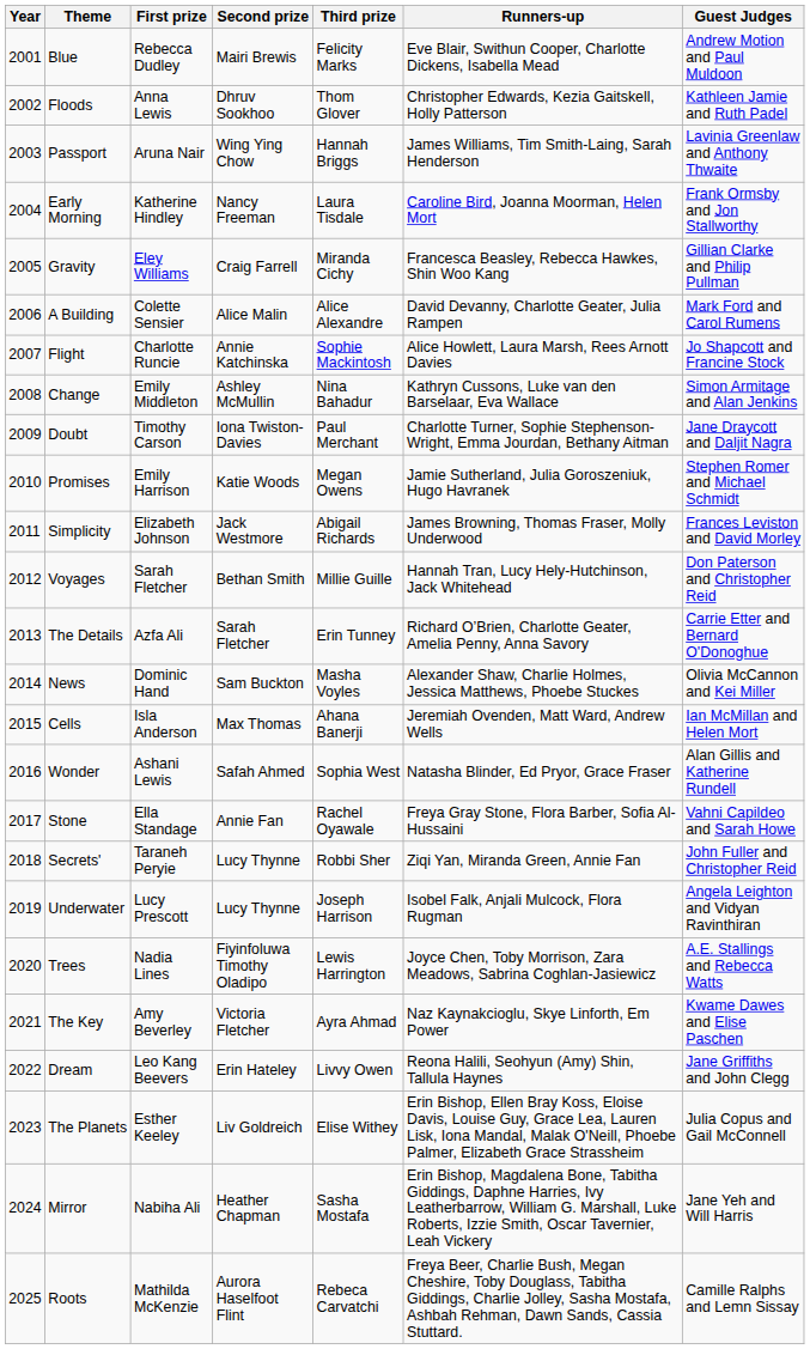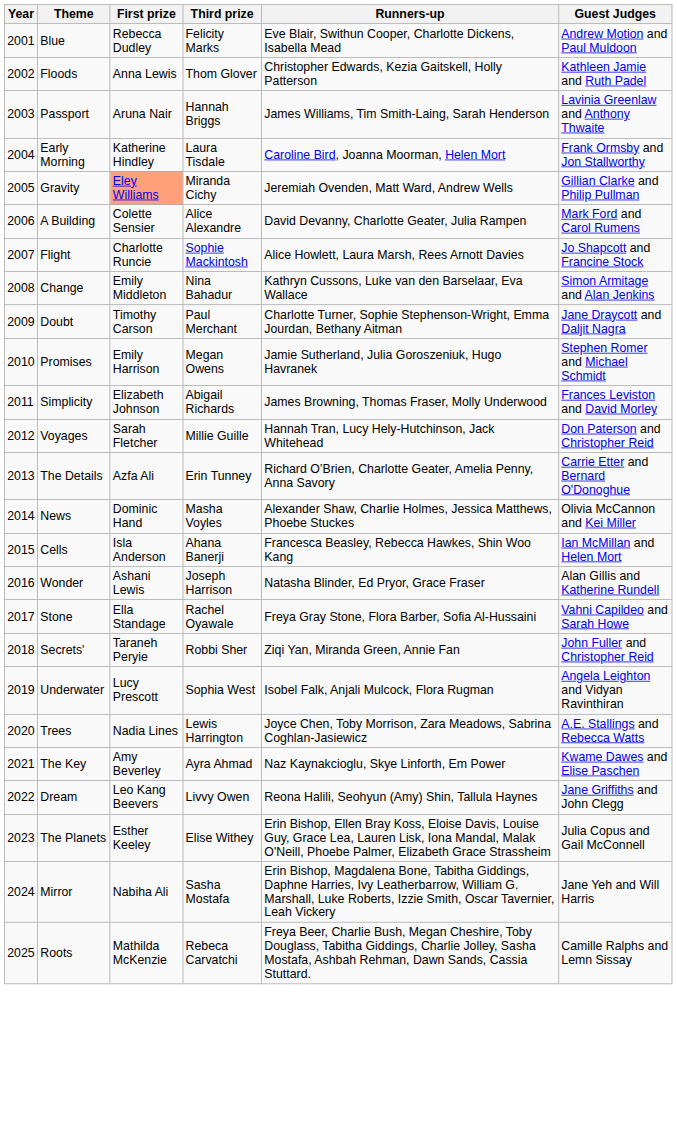 <table class="wikitable" border="1">
 <tr>
 <th>Year</th>
 <th>Theme</th>
 <th>First prize</th>
-<th>Second prize</th>
 <th>Third prize</th>
 <th>Runners-up</th>
 <th>Guest Judges</th>
 </tr>
 <tr>
 <td>2001</td>
 <td>Blue</td>
 <td>Rebecca Dudley</td>
-<td>Mairi Brewis</td>
 <td>Felicity Marks</td>
 <td>Eve Blair, Swithun Cooper, Charlotte Dickens, Isabella Mead</td>
 <td><a href='#'>Andrew Motion</a> and <a href='#'>Paul Muldoon</a></td>
 </tr>
 <tr>
 <td>2002</td>
 <td>Floods</td>
 <td>Anna Lewis</td>
-<td>Dhruv Sookhoo</td>
 <td>Thom Glover</td>
 <td>Christopher Edwards, Kezia Gaitskell, Holly Patterson</td>
 <td><a href='#'>Kathleen Jamie</a> and <a href='#'>Ruth Padel</a></td>
 </tr>
 <tr>
 <td>2003</td>
 <td>Passport</td>
 <td>Aruna Nair</td>
-<td>Wing Ying Chow</td>
 <td>Hannah Briggs</td>
 <td>James Williams, Tim Smith-Laing, Sarah Henderson</td>
 <td><a href='#'>Lavinia Greenlaw</a> and <a href='#'>Anthony Thwaite</a></td>
 </tr>
 <tr>
 <td>2004</td>
 <td>Early Morning</td>
 <td>Katherine Hindley</td>
-<td>Nancy Freeman</td>
 <td>Laura Tisdale</td>
 <td><a href='#'>Caroline Bird</a>, Joanna Moorman, <a href='#'>Helen Mort</a></td>
 <td><a href='#'>Frank Ormsby</a> and <a href='#'>Jon Stallworthy</a></td>
 </tr>
 <tr>
 <td>2005</td>
 <td>Gravity</td>
-<td><a href='#'>Eley Williams</a></td>
-<td>Craig Farrell</td>
+<td style="background: lightsalmon;"><a href='#'>Eley Williams</a></td>
 <td>Miranda Cichy</td>
-<td>Francesca Beasley, Rebecca Hawkes, Shin Woo Kang</td>
+<td>Jeremiah Ovenden, Matt Ward, Andrew Wells</td>
 <td><a href='#'>Gillian Clarke</a> and <a href='#'>Philip Pullman</a></td>
 </tr>
 <tr>
 <td>2006</td>
 <td>A Building</td>
 <td>Colette Sensier</td>
-<td>Alice Malin</td>
 <td>Alice Alexandre</td>
 <td>David Devanny, Charlotte Geater, Julia Rampen</td>
 <td><a href='#'>Mark Ford</a> and <a href='#'>Carol Rumens</a></td>
 </tr>
 <tr>
 <td>2007</td>
 <td>Flight</td>
 <td>Charlotte Runcie</td>
-<td>Annie Katchinska</td>
 <td><a href='#'>Sophie Mackintosh</a></td>
 <td>Alice Howlett, Laura Marsh, Rees Arnott Davies</td>
 <td><a href='#'>Jo Shapcott</a> and <a href='#'>Francine Stock</a></td>
 </tr>
 <tr>
 <td>2008</td>
 <td>Change</td>
 <td>Emily Middleton</td>
-<td>Ashley McMullin</td>
 <td>Nina Bahadur</td>
 <td>Kathryn Cussons, Luke van den Barselaar, Eva Wallace</td>
 <td><a href='#'>Simon Armitage</a> and <a href='#'>Alan Jenkins</a></td>
 </tr>
 <tr>
 <td>2009</td>
 <td>Doubt</td>
 <td>Timothy Carson</td>
-<td>Iona Twiston-Davies</td>
 <td>Paul Merchant</td>
 <td>Charlotte Turner, Sophie Stephenson-Wright, Emma Jourdan, Bethany Aitman</td>
 <td><a href='#'>Jane Draycott</a> and <a href='#'>Daljit Nagra</a></td>
 </tr>
 <tr>
 <td>2010</td>
 <td>Promises</td>
 <td>Emily Harrison</td>
-<td>Katie Woods</td>
 <td>Megan Owens</td>
 <td>Jamie Sutherland, Julia Goroszeniuk, Hugo Havranek</td>
 <td><a href='#'>Stephen Romer</a> and <a href='#'>Michael Schmidt</a></td>
 </tr>
 <tr>
 <td>2011</td>
 <td>Simplicity</td>
 <td>Elizabeth Johnson</td>
-<td>Jack Westmore</td>
 <td>Abigail Richards</td>
 <td>James Browning, Thomas Fraser, Molly Underwood</td>
 <td><a href='#'>Frances Leviston</a> and <a href='#'>David Morley</a></td>
 </tr>
 <tr>
 <td>2012</td>
 <td>Voyages</td>
 <td>Sarah Fletcher</td>
-<td>Bethan Smith</td>
 <td>Millie Guille</td>
 <td>Hannah Tran, Lucy Hely-Hutchinson, Jack Whitehead</td>
 <td><a href='#'>Don Paterson</a> and <a href='#'>Christopher Reid</a></td>
 </tr>
 <tr>
 <td>2013</td>
 <td>The Details</td>
 <td>Azfa Ali</td>
-<td>Sarah Fletcher</td>
 <td>Erin Tunney</td>
 <td>Richard O’Brien, Charlotte Geater, Amelia Penny, Anna Savory</td>
 <td><a href='#'>Carrie Etter</a> and <a href='#'>Bernard O'Donoghue</a></td>
 </tr>
 <tr>
 <td>2014</td>
 <td>News</td>
 <td>Dominic Hand</td>
-<td>Sam Buckton</td>
 <td>Masha Voyles</td>
 <td>Alexander Shaw, Charlie Holmes, Jessica Matthews, Phoebe Stuckes</td>
 <td>Olivia McCannon and <a href='#'>Kei Miller</a></td>
 </tr>
 <tr>
 <td>2015</td>
 <td>Cells</td>
 <td>Isla Anderson</td>
-<td Max Thomas (poet)>Max Thomas</td>
 <td>Ahana Banerji</td>
-<td>Jeremiah Ovenden, Matt Ward, Andrew Wells</td>
+<td>Francesca Beasley, Rebecca Hawkes, Shin Woo Kang</td>
 <td><a href='#'>Ian McMillan</a> and <a href='#'>Helen Mort</a></td>
 </tr>
 <tr>
 <td>2016</td>
 <td>Wonder</td>
 <td>Ashani Lewis</td>
-<td>Safah Ahmed</td>
-<td>Sophia West</td>
+<td>Joseph Harrison</td>
 <td>Natasha Blinder, Ed Pryor, Grace Fraser</td>
 <td>Alan Gillis and <a href='#'>Katherine Rundell</a></td>
 </tr>
 <tr>
 <td>2017</td>
 <td>Stone</td>
 <td>Ella Standage</td>
-<td>Annie Fan</td>
 <td>Rachel Oyawale</td>
 <td>Freya Gray Stone, Flora Barber, Sofia Al-Hussaini</td>
 <td><a href='#'>Vahni Capildeo</a> and <a href='#'>Sarah Howe</a></td>
 </tr>
 <tr>
 <td>2018</td>
 <td>Secrets'</td>
 <td>Taraneh Peryie</td>
-<td>Lucy Thynne</td>
 <td>Robbi Sher</td>
 <td>Ziqi Yan, Miranda Green, Annie Fan</td>
 <td><a href='#'>John Fuller</a> and <a href='#'>Christopher Reid</a></td>
 </tr>
 <tr>
 <td>2019</td>
 <td>Underwater</td>
 <td>Lucy Prescott</td>
-<td>Lucy Thynne</td>
-<td>Joseph Harrison</td>
+<td>Sophia West</td>
 <td>Isobel Falk,  Anjali Mulcock, Flora Rugman</td>
 <td><a href='#'>Angela Leighton</a> and Vidyan Ravinthiran</td>
 </tr>
 <tr>
 <td>2020</td>
 <td>Trees</td>
 <td>Nadia Lines</td>
-<td>Fiyinfoluwa Timothy Oladipo</td>
 <td>Lewis Harrington</td>
 <td>Joyce Chen, Toby Morrison, Zara Meadows, Sabrina Coghlan-Jasiewicz</td>
 <td><a href='#'>A.E. Stallings</a> and <a href='#'>Rebecca Watts</a></td>
 </tr>
 <tr>
 <td>2021</td>
 <td>The Key</td>
 <td>Amy Beverley</td>
-<td>Victoria Fletcher</td>
 <td>Ayra Ahmad</td>
 <td>Naz Kaynakcioglu, Skye Linforth, Em Power</td>
 <td><a href='#'>Kwame Dawes</a> and <a href='#'>Elise Paschen</a></td>
 </tr>
 <tr>
 <td>2022</td>
 <td>Dream</td>
 <td>Leo Kang Beevers</td>
-<td>Erin Hateley</td>
 <td>Livvy Owen</td>
 <td>Reona Halili, Seohyun (Amy) Shin, Tallula Haynes</td>
 <td><a href='#'>Jane Griffiths</a> and John Clegg</td>
 </tr>
 <tr>
 <td>2023</td>
 <td>The Planets</td>
 <td>Esther Keeley</td>
-<td>Liv Goldreich</td>
 <td>Elise Withey</td>
 <td>Erin Bishop, Ellen Bray Koss, Eloise Davis, Louise Guy, Grace Lea, Lauren Lisk, Iona Mandal, Malak O'Neill, Phoebe Palmer, Elizabeth Grace Strassheim</td>
 <td>Julia Copus and Gail McConnell</td>
 </tr>
 <tr>
 <td>2024</td>
 <td>Mirror</td>
 <td>Nabiha Ali</td>
-<td>Heather Chapman</td>
 <td>Sasha Mostafa</td>
 <td>Erin Bishop, Magdalena Bone, Tabitha Giddings, Daphne Harries, Ivy Leatherbarrow, William G. Marshall, Luke Roberts, Izzie Smith, Oscar Tavernier, Leah Vickery</td>
 <td>Jane Yeh and Will Harris</td>
 </tr>
 <tr>
 <td>2025</td>
 <td>Roots</td>
 <td>Mathilda McKenzie</td>
-<td>Aurora Haselfoot Flint</td>
 <td>Rebeca Carvatchi</td>
 <td>Freya Beer, Charlie Bush, Megan Cheshire, Toby Douglass, Tabitha Giddings, Charlie Jolley, Sasha Mostafa, Ashbah Rehman, Dawn Sands, Cassia Stuttard.</td>
 <td>Camille Ralphs and Lemn Sissay</td>
 </tr>
 </table>
